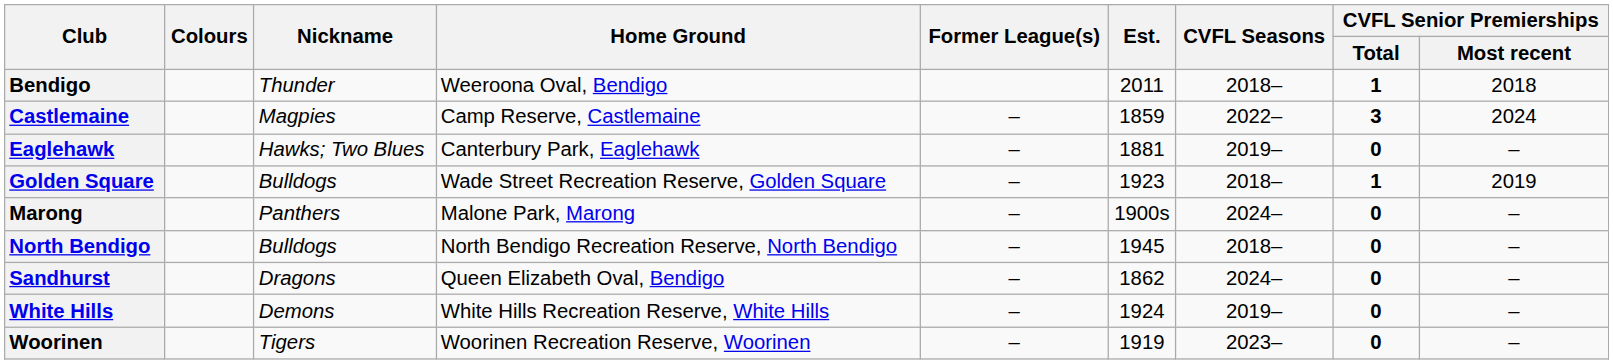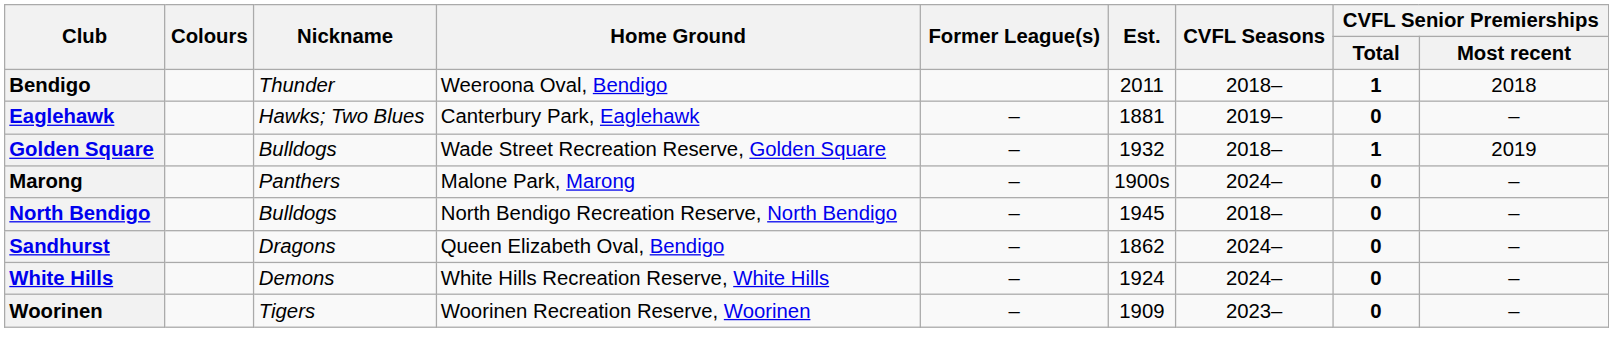 <table class="wikitable sortable mw-collapsible mw-collapsed" style="text-align:center; width:100%">
 <tr>
 <th rowspan="2">Club</th>
 <th rowspan="2">Colours</th>
 <th rowspan="2">Nickname</th>
 <th rowspan="2">Home Ground</th>
 <th rowspan="2">Former League(s)</th>
 <th rowspan="2">Est.</th>
 <th rowspan="2">CVFL Seasons</th>
 <th colspan="2">CVFL Senior Premierships</th>
 </tr>
 <tr>
 <th>Total</th>
 <th>Most recent</th>
 </tr>
 <tr>
 <th style="text-align:left">Bendigo</th>
 <td></td>
 <td align="left"><em>Thunder</em></td>
 <td align="left">Weeroona Oval, <a href='#'>Bendigo</a></td>
 <td align="center"></td>
 <td align="center">2011</td>
 <td align="center">2018–</td>
 <td align="center"><strong>1</strong></td>
 <td>2018</td>
 </tr>
 <tr>
-<th style="text-align:left"><a href='#'>Castlemaine</a></th>
-<td></td>
-<td align="left"><em>Magpies</em></td>
-<td align="left">Camp Reserve, <a href='#'>Castlemaine</a></td>
-<td align="center">–</td>
-<td align="center">1859</td>
-<td align="center">2022–</td>
-<td align="center"><strong>3</strong></td>
-<td>2024</td>
-</tr>
-<tr>
 <th style="text-align:left"><a href='#'>Eaglehawk</a></th>
 <td></td>
 <td align="left"><em>Hawks;</em> <em>Two Blues</em></td>
 <td align="left">Canterbury Park, <a href='#'>Eaglehawk</a></td>
 <td align="center">–</td>
 <td align="center">1881</td>
 <td align="center">2019–</td>
 <td align="center"><strong>0</strong></td>
 <td>–</td>
 </tr>
 <tr>
 <th style="text-align:left"><a href='#'>Golden Square</a></th>
 <td></td>
 <td align="left"><em>Bulldogs</em></td>
 <td align="left">Wade Street Recreation Reserve, <a href='#'>Golden Square</a></td>
 <td align="center">–</td>
-<td align="center">1923</td>
+<td align="center">1932</td>
 <td align="center">2018–</td>
 <td align="center"><strong>1</strong></td>
 <td>2019</td>
 </tr>
 <tr>
 <th style="text-align:left">Marong</th>
 <td></td>
 <td align="left"><em>Panthers</em></td>
 <td align="left">Malone Park, <a href='#'>Marong</a></td>
 <td align="center">–</td>
 <td align="center">1900s</td>
 <td align="center">2024–</td>
 <td align="center"><strong>0</strong></td>
 <td>–</td>
 </tr>
 <tr>
 <th style="text-align:left"><a href='#'>North Bendigo</a></th>
 <td></td>
 <td align="left"><em>Bulldogs</em></td>
 <td align="left">North Bendigo Recreation Reserve, <a href='#'>North Bendigo</a></td>
 <td align="center">–</td>
 <td align="center">1945</td>
 <td align="center">2018–</td>
 <td align="center"><strong>0</strong></td>
 <td>–</td>
 </tr>
 <tr>
 <th style="text-align:left"><a href='#'>Sandhurst</a></th>
 <td></td>
 <td align="left"><em>Dragons</em></td>
 <td align="left">Queen Elizabeth Oval, <a href='#'>Bendigo</a></td>
 <td align="center">–</td>
 <td align="center">1862</td>
 <td align="center">2024–</td>
 <td align="center"><strong>0</strong></td>
 <td>–</td>
 </tr>
 <tr>
 <th style="text-align:left"><a href='#'>White Hills</a></th>
 <td></td>
 <td align="left"><em>Demons</em></td>
 <td align="left">White Hills Recreation Reserve, <a href='#'>White Hills</a></td>
 <td align="center">–</td>
 <td align="center">1924</td>
-<td align="center">2019–</td>
+<td align="center">2024–</td>
 <td align="center"><strong>0</strong></td>
 <td>–</td>
 </tr>
 <tr>
 <th style="text-align:left">Woorinen</th>
 <td></td>
 <td align="left"><em>Tigers</em></td>
 <td align="left">Woorinen Recreation Reserve, <a href='#'>Woorinen</a></td>
 <td align="center">–</td>
-<td align="center">1919</td>
+<td align="center">1909</td>
 <td align="center">2023–</td>
 <td align="center"><strong>0</strong></td>
 <td>–</td>
 </tr>
 </table>
